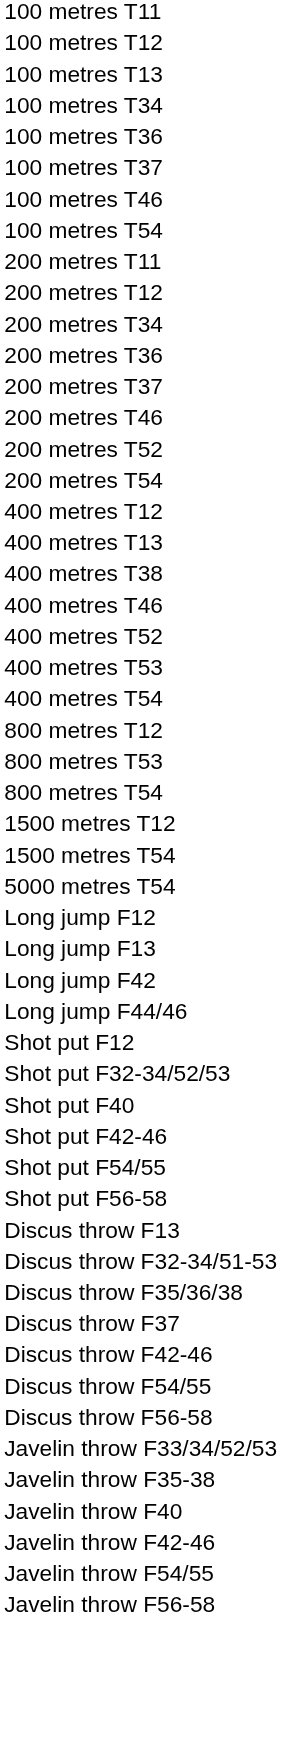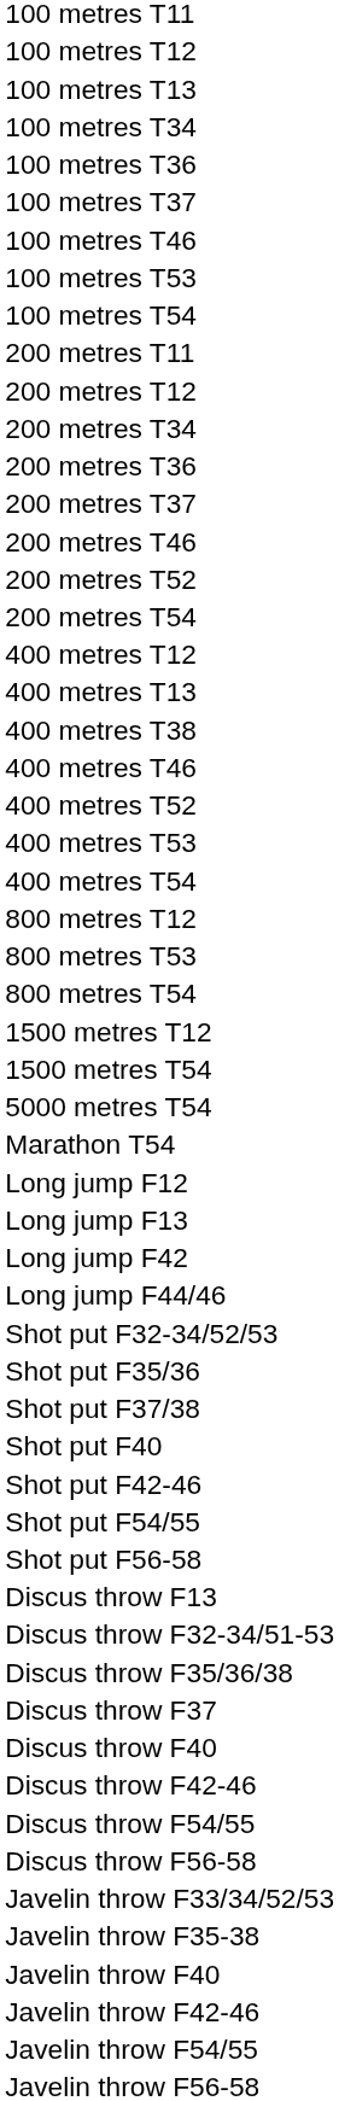 <table>
 <tr>
 <td>100 metres T11<br></td>
 <td></td>
 <td></td>
 <td></td>
 </tr>
 <tr>
 <td>100 metres T12<br></td>
 <td></td>
 <td></td>
 <td></td>
 </tr>
 <tr>
 <td>100 metres T13<br></td>
 <td></td>
 <td></td>
 <td></td>
 </tr>
 <tr>
 <td>100 metres T34<br></td>
 <td></td>
 <td></td>
 <td></td>
 </tr>
 <tr>
 <td>100 metres T36<br></td>
 <td></td>
 <td></td>
 <td></td>
 </tr>
 <tr>
 <td>100 metres T37<br></td>
 <td></td>
 <td></td>
 <td></td>
 </tr>
 <tr>
 <td>100 metres T46<br></td>
+<td></td>
+<td></td>
+<td></td>
+</tr>
+<tr>
+<td>100 metres T53<br></td>
 <td></td>
 <td></td>
 <td></td>
 </tr>
 <tr>
 <td>100 metres T54<br></td>
 <td></td>
 <td></td>
 <td></td>
 </tr>
 <tr>
 <td>200 metres T11<br></td>
 <td></td>
 <td></td>
 <td></td>
 </tr>
 <tr>
 <td>200 metres T12<br></td>
 <td></td>
 <td></td>
 <td></td>
 </tr>
 <tr>
 <td>200 metres T34<br></td>
 <td></td>
 <td></td>
 <td></td>
 </tr>
 <tr>
 <td>200 metres T36<br></td>
 <td></td>
 <td></td>
 <td></td>
 </tr>
 <tr>
 <td>200 metres T37<br></td>
 <td></td>
 <td></td>
 <td></td>
 </tr>
 <tr>
 <td>200 metres T46<br></td>
 <td></td>
 <td></td>
 <td></td>
 </tr>
 <tr>
 <td>200 metres T52<br></td>
 <td></td>
 <td></td>
 <td></td>
 </tr>
 <tr>
 <td>200 metres T54<br></td>
 <td></td>
 <td></td>
 <td></td>
 </tr>
 <tr>
 <td>400 metres T12<br></td>
 <td></td>
 <td></td>
 <td></td>
 </tr>
 <tr>
 <td>400 metres T13<br></td>
 <td></td>
 <td></td>
 <td></td>
 </tr>
 <tr>
 <td>400 metres T38<br></td>
 <td></td>
 <td></td>
 <td></td>
 </tr>
 <tr>
 <td>400 metres T46<br></td>
 <td></td>
 <td></td>
 <td></td>
 </tr>
 <tr>
 <td>400 metres T52<br></td>
 <td></td>
 <td></td>
 <td></td>
 </tr>
 <tr>
 <td>400 metres T53<br></td>
 <td></td>
 <td></td>
 <td></td>
 </tr>
 <tr>
 <td>400 metres T54<br></td>
 <td></td>
 <td></td>
 <td></td>
 </tr>
 <tr>
 <td>800 metres T12<br></td>
 <td></td>
 <td></td>
 <td></td>
 </tr>
 <tr>
 <td>800 metres T53<br></td>
 <td></td>
 <td></td>
 <td></td>
 </tr>
 <tr>
 <td>800 metres T54<br></td>
 <td></td>
 <td></td>
 <td></td>
 </tr>
 <tr>
 <td>1500 metres T12<br></td>
 <td></td>
 <td></td>
 <td></td>
 </tr>
 <tr>
 <td>1500 metres T54<br></td>
 <td></td>
 <td></td>
 <td></td>
 </tr>
 <tr>
 <td>5000 metres T54<br></td>
 <td></td>
 <td></td>
 <td></td>
 </tr>
 <tr>
+<td>Marathon T54<br></td>
+<td></td>
+<td></td>
+<td></td>
+</tr>
+<tr>
 <td>Long jump F12<br></td>
 <td></td>
 <td></td>
 <td></td>
 </tr>
 <tr>
 <td>Long jump F13<br></td>
 <td></td>
 <td></td>
 <td></td>
 </tr>
 <tr>
 <td>Long jump F42<br></td>
 <td></td>
 <td></td>
 <td></td>
 </tr>
 <tr>
 <td>Long jump F44/46<br></td>
 <td></td>
 <td></td>
 <td></td>
 </tr>
 <tr>
-<td>Shot put F12<br></td>
+<td>Shot put F32-34/52/53<br></td>
 <td></td>
 <td></td>
 <td></td>
 </tr>
 <tr>
-<td>Shot put F32-34/52/53<br></td>
+<td>Shot put F35/36<br></td>
+<td></td>
+<td></td>
+<td></td>
+</tr>
+<tr>
+<td>Shot put F37/38<br></td>
 <td></td>
 <td></td>
 <td></td>
 </tr>
 <tr>
 <td>Shot put F40<br></td>
 <td></td>
 <td></td>
 <td></td>
 </tr>
 <tr>
 <td>Shot put F42-46<br></td>
 <td></td>
 <td></td>
 <td></td>
 </tr>
 <tr>
 <td>Shot put F54/55<br></td>
 <td></td>
 <td></td>
 <td></td>
 </tr>
 <tr>
 <td>Shot put F56-58<br></td>
 <td></td>
 <td></td>
 <td></td>
 </tr>
 <tr>
 <td>Discus throw F13<br></td>
 <td></td>
 <td></td>
 <td></td>
 </tr>
 <tr>
 <td>Discus throw F32-34/51-53<br></td>
 <td></td>
 <td></td>
 <td></td>
 </tr>
 <tr>
 <td>Discus throw F35/36/38<br></td>
 <td></td>
 <td></td>
 <td></td>
 </tr>
 <tr>
 <td>Discus throw F37<br></td>
+<td></td>
+<td></td>
+<td></td>
+</tr>
+<tr>
+<td>Discus throw F40<br></td>
 <td></td>
 <td></td>
 <td></td>
 </tr>
 <tr>
 <td>Discus throw F42-46<br></td>
 <td></td>
 <td></td>
 <td></td>
 </tr>
 <tr>
 <td>Discus throw F54/55<br></td>
 <td></td>
 <td></td>
 <td></td>
 </tr>
 <tr>
 <td>Discus throw F56-58<br></td>
 <td></td>
 <td></td>
 <td></td>
 </tr>
 <tr>
 <td>Javelin throw F33/34/52/53<br></td>
 <td></td>
 <td></td>
 <td></td>
 </tr>
 <tr>
 <td>Javelin throw F35-38<br></td>
 <td></td>
 <td></td>
 <td></td>
 </tr>
 <tr>
 <td>Javelin throw F40<br></td>
 <td></td>
 <td></td>
 <td></td>
 </tr>
 <tr>
 <td>Javelin throw F42-46<br></td>
 <td></td>
 <td></td>
 <td></td>
 </tr>
 <tr>
 <td>Javelin throw F54/55<br></td>
 <td></td>
 <td></td>
 <td></td>
 </tr>
 <tr>
 <td>Javelin throw F56-58<br></td>
 <td></td>
 <td></td>
 <td></td>
 </tr>
 </table>
